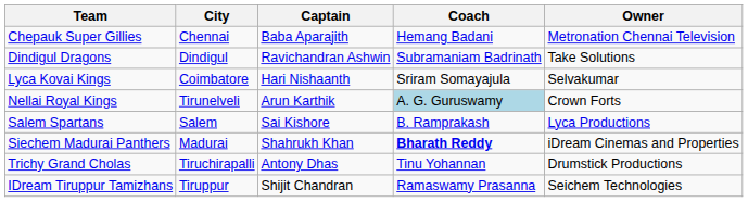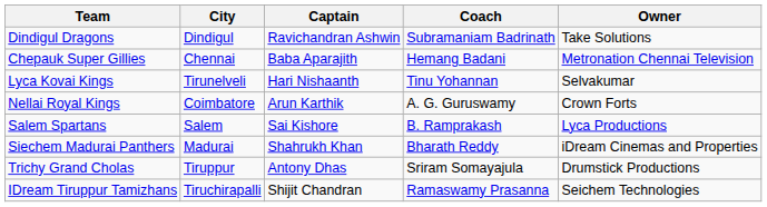 <table class="wikitable sortable" style="font-size:90%;">
 <tr>
 <th>Team</th>
 <th>City</th>
 <th>Captain</th>
 <th>Coach</th>
 <th>Owner</th>
 </tr>
 <tr>
+<td><a href='#'>Dindigul Dragons</a></td>
+<td><a href='#'>Dindigul</a></td>
+<td><a href='#'>Ravichandran Ashwin</a></td>
+<td><a href='#'>Subramaniam Badrinath</a></td>
+<td>Take Solutions</td>
+</tr>
+<tr>
 <td><a href='#'>Chepauk Super Gillies</a></td>
 <td><a href='#'>Chennai</a></td>
 <td><a href='#'>Baba Aparajith</a></td>
 <td><a href='#'>Hemang Badani</a></td>
 <td><a href='#'>Metronation Chennai Television</a></td>
 </tr>
 <tr>
-<td><a href='#'>Dindigul Dragons</a></td>
-<td><a href='#'>Dindigul</a></td>
-<td><a href='#'>Ravichandran Ashwin</a></td>
-<td><a href='#'>Subramaniam Badrinath</a></td>
-<td>Take Solutions</td>
-</tr>
-<tr>
 <td><a href='#'>Lyca Kovai Kings</a></td>
-<td><a href='#'>Coimbatore</a></td>
+<td><a href='#'>Tirunelveli</a></td>
 <td><a href='#'>Hari Nishaanth</a></td>
-<td>Sriram Somayajula</td>
+<td><a href='#'>Tinu Yohannan</a></td>
 <td>Selvakumar</td>
 </tr>
 <tr>
 <td><a href='#'>Nellai Royal Kings</a></td>
-<td><a href='#'>Tirunelveli</a></td>
+<td><a href='#'>Coimbatore</a></td>
 <td><a href='#'>Arun Karthik</a></td>
-<td style="background: lightblue;">A. G. Guruswamy</td>
+<td>A. G. Guruswamy</td>
 <td>Crown Forts</td>
 </tr>
 <tr>
 <td><a href='#'>Salem Spartans</a></td>
 <td><a href='#'>Salem</a></td>
 <td><a href='#'>Sai Kishore</a></td>
 <td><a href='#'>B. Ramprakash</a></td>
 <td><a href='#'>Lyca Productions</a></td>
 </tr>
 <tr>
 <td><a href='#'>Siechem Madurai Panthers</a></td>
 <td><a href='#'>Madurai</a></td>
 <td><a href='#'>Shahrukh Khan</a></td>
-<td><strong><a href='#'>Bharath Reddy</a></strong></td>
+<td><a href='#'>Bharath Reddy</a></td>
 <td>iDream Cinemas and Properties</td>
 </tr>
 <tr>
 <td><a href='#'>Trichy Grand Cholas</a></td>
-<td><a href='#'>Tiruchirapalli</a></td>
+<td><a href='#'>Tiruppur</a></td>
 <td><a href='#'>Antony Dhas</a></td>
-<td><a href='#'>Tinu Yohannan</a></td>
+<td>Sriram Somayajula</td>
 <td>Drumstick Productions</td>
 </tr>
 <tr>
 <td><a href='#'>IDream Tiruppur Tamizhans</a></td>
-<td><a href='#'>Tiruppur</a></td>
+<td><a href='#'>Tiruchirapalli</a></td>
 <td>Shijit Chandran</td>
 <td><a href='#'>Ramaswamy Prasanna</a></td>
 <td>Seichem Technologies</td>
 </tr>
 </table>
